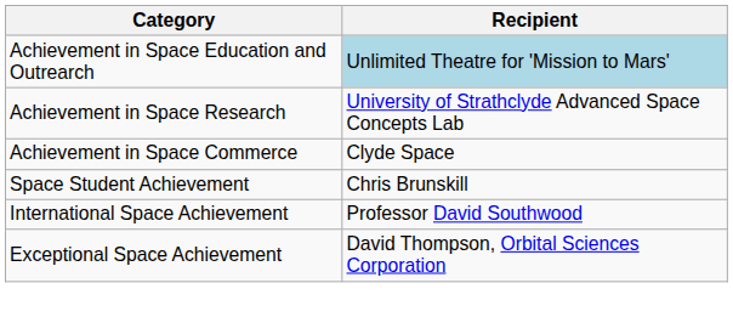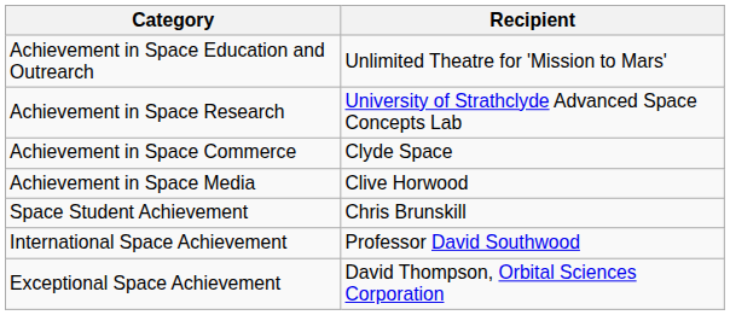 <table class="wikitable">
 <tr>
 <th>Category</th>
 <th>Recipient</th>
 </tr>
 <tr>
 <td>Achievement in Space Education and Outrearch</td>
-<td style="background: lightblue;">Unlimited Theatre for 'Mission to Mars'</td>
+<td>Unlimited Theatre for 'Mission to Mars'</td>
 </tr>
 <tr>
 <td>Achievement in Space Research</td>
 <td><a href='#'>University of Strathclyde</a> Advanced Space Concepts Lab</td>
 </tr>
 <tr>
 <td>Achievement in Space Commerce</td>
 <td>Clyde Space</td>
+</tr>
+<tr>
+<td>Achievement in Space Media</td>
+<td>Clive Horwood</td>
 </tr>
 <tr>
 <td>Space Student Achievement</td>
 <td>Chris Brunskill</td>
 </tr>
 <tr>
 <td>International Space Achievement</td>
 <td>Professor <a href='#'>David Southwood</a></td>
 </tr>
 <tr>
 <td>Exceptional Space Achievement</td>
 <td>David Thompson, <a href='#'>Orbital Sciences Corporation</a></td>
 </tr>
 </table>
